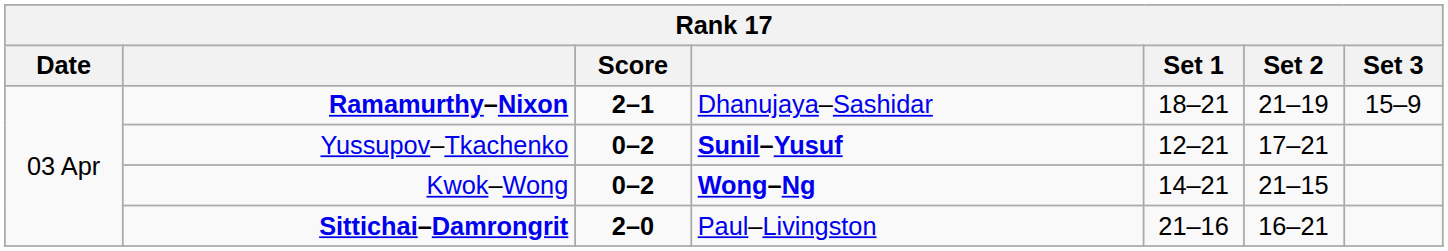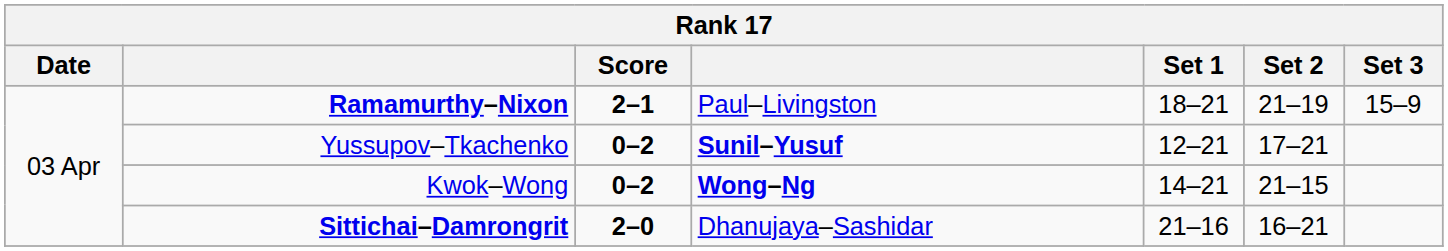 <table class="wikitable" style="text-align: center; font-size:90% ">
 <tr>
 <th colspan=7>Rank 17</th>
 </tr>
 <tr>
 <th width="60">Date</th>
 <th align="right" width="250"></th>
 <th width="60">Score</th>
 <th align="left" width="250"></th>
 <th width="50">Set 1</th>
 <th width="50">Set 2</th>
 <th width="50">Set 3</th>
 </tr>
 <tr>
 <td rowspan=4>03 Apr</td>
 <td align=right><strong><a href='#'>Ramamurthy</a>–<a href='#'>Nixon</a> </strong></td>
 <td align=center><strong>2–1</strong></td>
-<td align=left> <a href='#'>Dhanujaya</a>–<a href='#'>Sashidar</a></td>
+<td align=left> <a href='#'>Paul</a>–<a href='#'>Livingston</a></td>
 <td>18–21</td>
 <td>21–19</td>
 <td>15–9</td>
 </tr>
 <tr>
 <td align=right><a href='#'>Yussupov</a>–<a href='#'>Tkachenko</a> </td>
 <td align=center><strong>0–2</strong></td>
 <td align=left><strong> <a href='#'>Sunil</a>–<a href='#'>Yusuf</a></strong></td>
 <td>12–21</td>
 <td>17–21</td>
 <td></td>
 </tr>
 <tr>
 <td align=right><a href='#'>Kwok</a>–<a href='#'>Wong</a> </td>
 <td align=center><strong>0–2</strong></td>
 <td align=left><strong> <a href='#'>Wong</a>–<a href='#'>Ng</a></strong></td>
 <td>14–21</td>
 <td>21–15</td>
 <td></td>
 </tr>
 <tr>
 <td align=right><strong><a href='#'>Sittichai</a>–<a href='#'>Damrongrit</a> </strong></td>
 <td align=center><strong>2–0</strong></td>
-<td align=left> <a href='#'>Paul</a>–<a href='#'>Livingston</a></td>
+<td align=left> <a href='#'>Dhanujaya</a>–<a href='#'>Sashidar</a></td>
 <td>21–16</td>
 <td>16–21</td>
 <td></td>
 </tr>
 </table>
